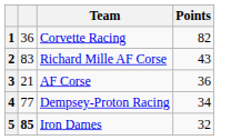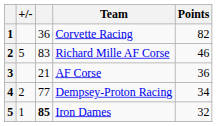 <table class="wikitable" style="font-size:95%;">
 <tr>
 <th scope="col"></th>
+<th scope="col">+/-</th>
 <th scope="col"></th>
 <th scope="col">Team</th>
 <th scope="col">Points</th>
 </tr>
 <tr>
 <th align="center">1</th>
+<td align="left"></td>
 <td align="center">36</td>
 <td> <a href='#'>Corvette Racing</a></td>
 <td align="right">82</td>
 </tr>
 <tr>
 <th align="center">2</th>
+<td align="left"> 5</td>
 <td align="center">83</td>
 <td> <a href='#'>Richard Mille AF Corse</a></td>
-<td align="right">43</td>
+<td align="right">46</td>
 </tr>
 <tr>
 <th align="center">3</th>
+<td align="left"></td>
 <td align="center">21</td>
 <td> <a href='#'>AF Corse</a></td>
 <td align="right">36</td>
 </tr>
 <tr>
 <th align="center">4</th>
+<td align="left"> 2</td>
 <td align="center">77</td>
 <td> <a href='#'>Dempsey-Proton Racing</a></td>
 <td align="right">34</td>
 </tr>
 <tr>
 <th align="center">5</th>
+<td align="left"> 1</td>
 <td align="center"><strong>85</strong></td>
 <td> <a href='#'>Iron Dames</a></td>
 <td align="right">32</td>
 </tr>
 </table>
